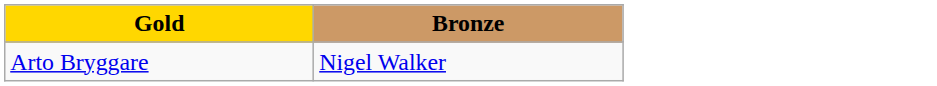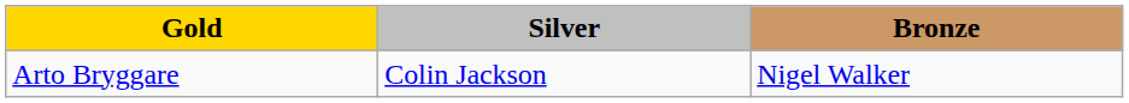 <table class="wikitable" style="text-align:left">
 <tr align="center">
 <td width=200 bgcolor=gold><strong>Gold</strong></td>
+<td width=200 bgcolor=silver><strong>Silver</strong></td>
 <td width=200 bgcolor=CC9966><strong>Bronze</strong></td>
 </tr>
 <tr>
 <td><a href='#'>Arto Bryggare</a><br><em></em></td>
+<td><a href='#'>Colin Jackson</a><br><em></em></td>
 <td><a href='#'>Nigel Walker</a><br><em></em></td>
 </tr>
 </table>
